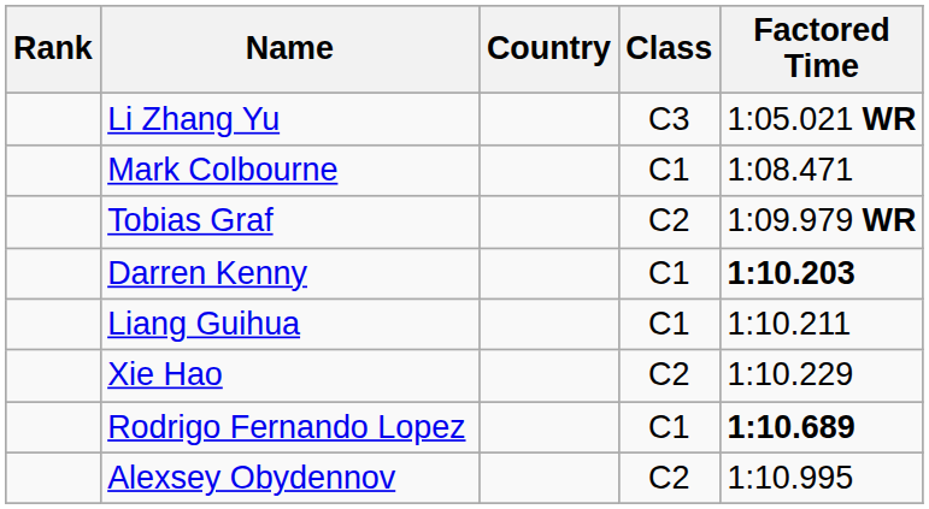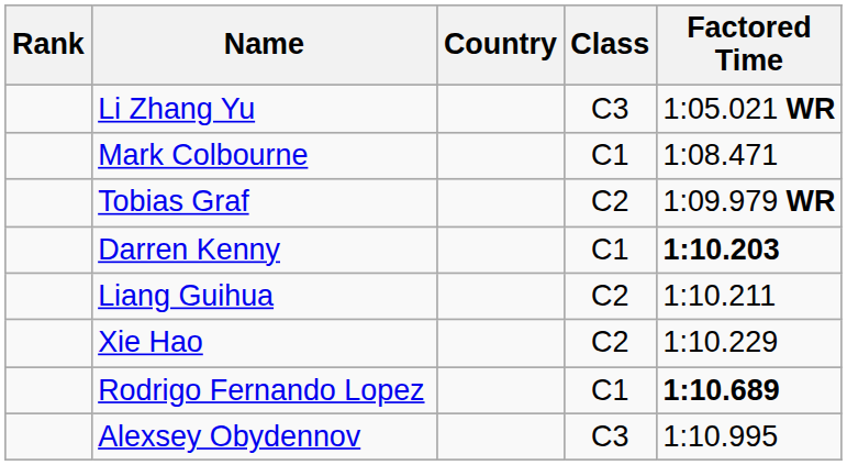 <table class="wikitable sortable">
 <tr>
 <th width=20>Rank</th>
 <th width=180>Name</th>
 <th>Country</th>
 <th>Class</th>
 <th>Factored<br>Time</th>
 </tr>
 <tr>
 <td align="center"></td>
 <td><a href='#'>Li Zhang Yu</a></td>
 <td></td>
 <td align="center">C3</td>
 <td>1:05.021 <strong>WR </strong></td>
 </tr>
 <tr>
 <td align="center"></td>
 <td><a href='#'>Mark Colbourne</a></td>
 <td></td>
 <td align="center">C1</td>
 <td>1:08.471</td>
 </tr>
 <tr>
 <td align="center"></td>
 <td><a href='#'>Tobias Graf</a></td>
 <td></td>
 <td align="center">C2</td>
 <td>1:09.979 <strong>WR </strong></td>
 </tr>
 <tr>
 <td align="center"></td>
 <td><a href='#'>Darren Kenny</a></td>
 <td></td>
 <td align="center">C1</td>
 <td><strong>1:10.203</strong></td>
 </tr>
 <tr>
 <td align="center"></td>
 <td><a href='#'>Liang Guihua</a></td>
 <td></td>
-<td align="center">C1</td>
+<td align="center">C2</td>
 <td>1:10.211</td>
 </tr>
 <tr>
 <td align="center"></td>
 <td><a href='#'>Xie Hao</a></td>
 <td></td>
 <td align="center">C2</td>
 <td>1:10.229</td>
 </tr>
 <tr>
 <td align="center"></td>
 <td><a href='#'>Rodrigo Fernando Lopez</a></td>
 <td></td>
 <td align="center">C1</td>
 <td><strong>1:10.689</strong></td>
 </tr>
 <tr>
 <td align="center"></td>
 <td><a href='#'>Alexsey Obydennov</a></td>
 <td></td>
-<td align="center">C2</td>
+<td align="center">C3</td>
 <td>1:10.995</td>
 </tr>
 </table>
